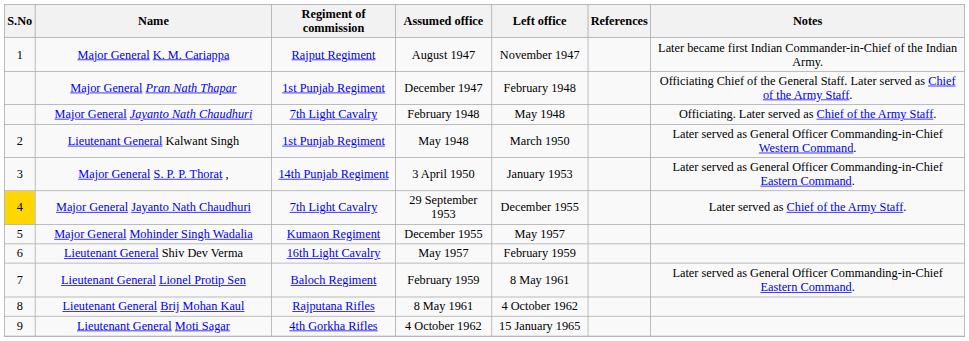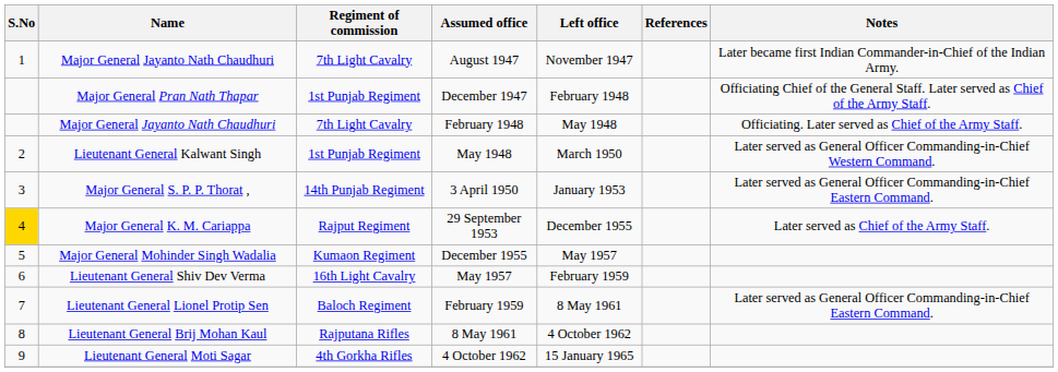 <table class="wikitable" style="text-align:center">
 <tr style="background:#cccccc">
 <th scope="col" style="width: 20px;">S.No</th>
 <th scope="col" style="width: 450px;">Name</th>
 <th scope="col" style="width: 200px;">Regiment of commission</th>
 <th scope="col" style="width: 150px;">Assumed office</th>
 <th scope="col" style="width: 150px;">Left office</th>
 <th scope="col" style="width: 20px;">References</th>
 <th scope="col" style="width: 600px;">Notes</th>
 </tr>
 <tr>
 <td>1</td>
-<td><a href='#'>Major General</a> <a href='#'>K. M. Cariappa</a> </td>
-<td><a href='#'>Rajput Regiment</a></td>
+<td><a href='#'>Major General</a> <a href='#'>Jayanto Nath Chaudhuri</a> </td>
+<td><a href='#'>7th Light Cavalry</a></td>
 <td>August 1947</td>
 <td>November 1947</td>
 <td></td>
 <td>Later became first Indian Commander-in-Chief of the Indian Army.</td>
 </tr>
 <tr>
 <td></td>
 <td><a href='#'>Major General</a> <em><a href='#'>Pran Nath Thapar</a></em></td>
 <td><a href='#'>1st Punjab Regiment</a></td>
 <td>December 1947</td>
 <td>February 1948</td>
 <td></td>
 <td>Officiating Chief of the General Staff. Later served as <a href='#'>Chief of the Army Staff</a>.</td>
 </tr>
 <tr>
 <td></td>
 <td><a href='#'>Major General</a> <em><a href='#'>Jayanto Nath Chaudhuri</a> </em></td>
 <td><a href='#'>7th Light Cavalry</a></td>
 <td>February 1948</td>
 <td>May 1948</td>
 <td></td>
 <td>Officiating. Later served as <a href='#'>Chief of the Army Staff</a>.</td>
 </tr>
 <tr>
 <td>2</td>
 <td><a href='#'>Lieutenant General</a> Kalwant Singh</td>
 <td><a href='#'>1st Punjab Regiment</a></td>
 <td>May 1948</td>
 <td>March 1950</td>
 <td></td>
 <td>Later served as General Officer Commanding-in-Chief <a href='#'>Western Command</a>.</td>
 </tr>
 <tr>
 <td>3</td>
 <td><a href='#'>Major General</a> <a href='#'>S. P. P. Thorat</a> , </td>
 <td><a href='#'>14th Punjab Regiment</a></td>
 <td>3 April 1950</td>
 <td>January 1953</td>
 <td></td>
 <td>Later served as General Officer Commanding-in-Chief <a href='#'>Eastern Command</a>.</td>
 </tr>
 <tr>
 <td style="background: gold;">4</td>
-<td><a href='#'>Major General</a> <a href='#'>Jayanto Nath Chaudhuri</a> </td>
-<td><a href='#'>7th Light Cavalry</a></td>
+<td><a href='#'>Major General</a> <a href='#'>K. M. Cariappa</a> </td>
+<td><a href='#'>Rajput Regiment</a></td>
 <td>29 September 1953</td>
 <td>December 1955</td>
 <td></td>
 <td>Later served as <a href='#'>Chief of the Army Staff</a>.</td>
 </tr>
 <tr>
 <td>5</td>
 <td><a href='#'>Major General</a> <a href='#'>Mohinder Singh Wadalia</a></td>
 <td><a href='#'>Kumaon Regiment</a></td>
 <td>December 1955</td>
 <td>May 1957</td>
 <td></td>
 <td></td>
 </tr>
 <tr>
 <td>6</td>
 <td><a href='#'>Lieutenant General</a> Shiv Dev Verma</td>
 <td><a href='#'>16th Light Cavalry</a></td>
 <td>May 1957</td>
 <td>February 1959</td>
 <td></td>
 <td></td>
 </tr>
 <tr>
 <td>7</td>
 <td><a href='#'>Lieutenant General</a> <a href='#'>Lionel Protip Sen</a> </td>
 <td><a href='#'>Baloch Regiment</a></td>
 <td>February 1959</td>
 <td>8 May 1961</td>
 <td></td>
 <td>Later served as General Officer Commanding-in-Chief <a href='#'>Eastern Command</a>.</td>
 </tr>
 <tr>
 <td>8</td>
 <td><a href='#'>Lieutenant General</a> <a href='#'>Brij Mohan Kaul</a> </td>
 <td><a href='#'>Rajputana Rifles</a></td>
 <td>8 May 1961</td>
 <td>4 October 1962</td>
 <td></td>
 <td></td>
 </tr>
 <tr>
 <td>9</td>
 <td><a href='#'>Lieutenant General</a> <a href='#'>Moti Sagar</a></td>
 <td><a href='#'>4th Gorkha Rifles</a></td>
 <td>4 October 1962</td>
 <td>15 January 1965</td>
 <td></td>
 <td></td>
 </tr>
 <tr>
 </tr>
 </table>
